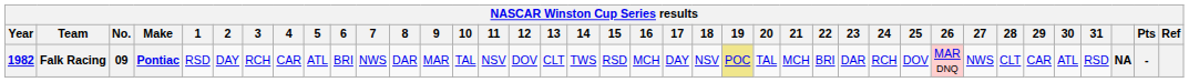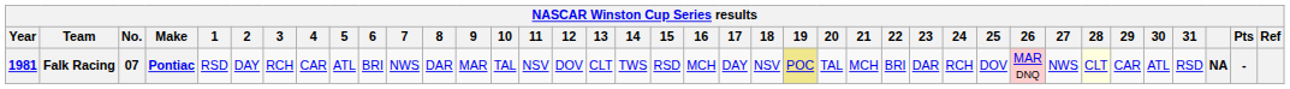 <table class="wikitable" style="text-align:center; font-size:75%">
 <tr>
 <th colspan=45><a href='#'>NASCAR Winston Cup Series</a> results</th>
 </tr>
 <tr>
 <th>Year</th>
 <th>Team</th>
 <th>No.</th>
 <th>Make</th>
 <th>1</th>
 <th>2</th>
 <th>3</th>
 <th>4</th>
 <th>5</th>
 <th>6</th>
 <th>7</th>
 <th>8</th>
 <th>9</th>
 <th>10</th>
 <th>11</th>
 <th>12</th>
 <th>13</th>
 <th>14</th>
 <th>15</th>
 <th>16</th>
 <th>17</th>
 <th>18</th>
 <th>19</th>
 <th>20</th>
 <th>21</th>
 <th>22</th>
 <th>23</th>
 <th>24</th>
 <th>25</th>
 <th>26</th>
 <th>27</th>
 <th>28</th>
 <th>29</th>
 <th>30</th>
 <th>31</th>
 <th></th>
 <th>Pts</th>
 <th>Ref</th>
 </tr>
 <tr>
-<th><a href='#'>1982</a></th>
+<th><a href='#'>1981</a></th>
 <th>Falk Racing</th>
-<th>09</th>
+<th>07</th>
 <th><a href='#'>Pontiac</a></th>
 <td><a href='#'>RSD</a></td>
 <td><a href='#'>DAY</a></td>
 <td><a href='#'>RCH</a></td>
 <td><a href='#'>CAR</a></td>
 <td><a href='#'>ATL</a></td>
 <td><a href='#'>BRI</a></td>
 <td><a href='#'>NWS</a></td>
 <td><a href='#'>DAR</a></td>
 <td><a href='#'>MAR</a></td>
 <td><a href='#'>TAL</a></td>
 <td><a href='#'>NSV</a></td>
 <td><a href='#'>DOV</a></td>
 <td><a href='#'>CLT</a></td>
 <td><a href='#'>TWS</a></td>
 <td><a href='#'>RSD</a></td>
 <td><a href='#'>MCH</a></td>
 <td><a href='#'>DAY</a></td>
 <td><a href='#'>NSV</a></td>
 <td style="background: khaki;"><a href='#'>POC</a></td>
 <td><a href='#'>TAL</a></td>
 <td><a href='#'>MCH</a></td>
 <td><a href='#'>BRI</a></td>
 <td><a href='#'>DAR</a></td>
 <td><a href='#'>RCH</a></td>
 <td><a href='#'>DOV</a></td>
 <td style="background:#FFCFCF;"><a href='#'>MAR</a><br><small>DNQ</small></td>
 <td><a href='#'>NWS</a></td>
-<td><a href='#'>CLT</a></td>
+<td style="background: lightyellow;"><a href='#'>CLT</a></td>
 <td><a href='#'>CAR</a></td>
 <td><a href='#'>ATL</a></td>
 <td><a href='#'>RSD</a></td>
 <th>NA</th>
 <th>-</th>
 <th></th>
 </tr>
 </table>
